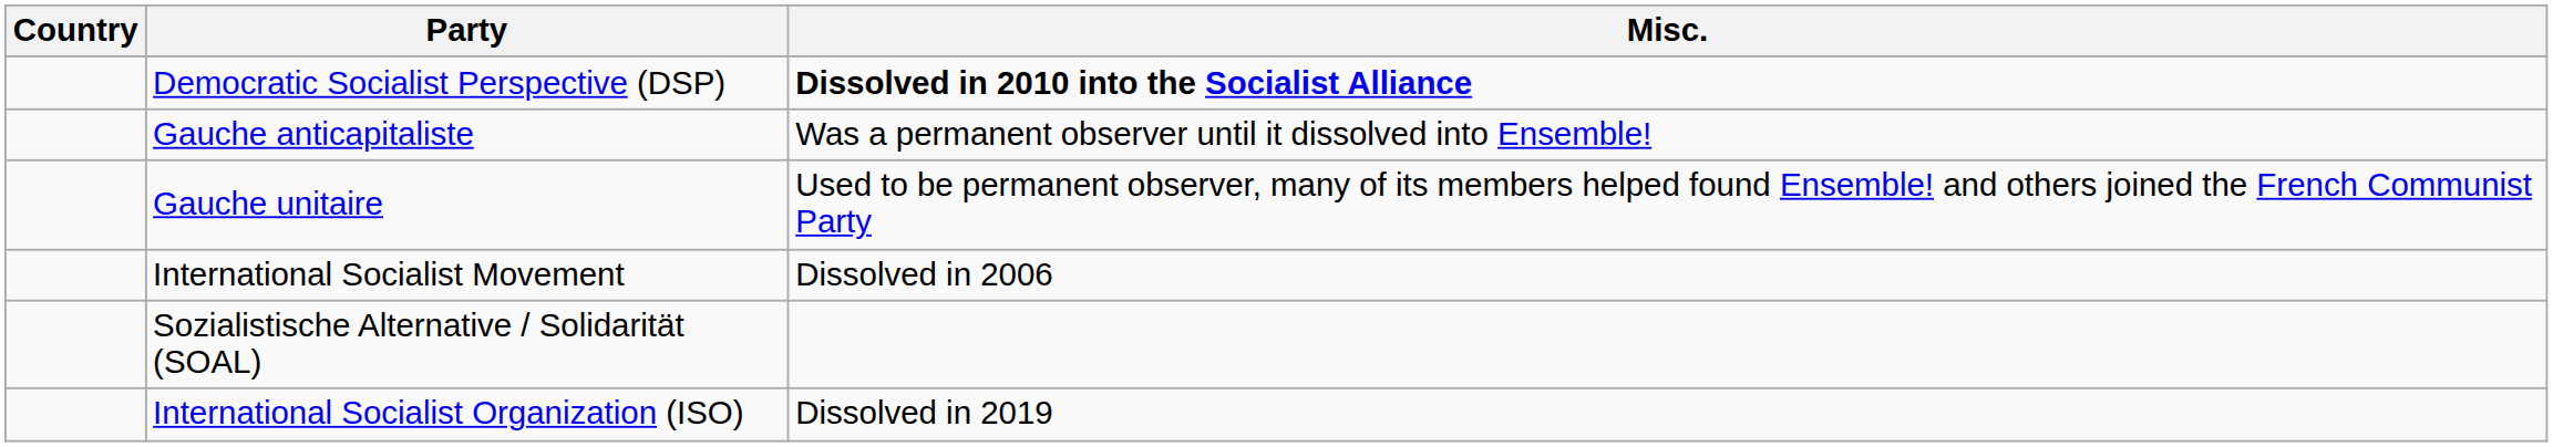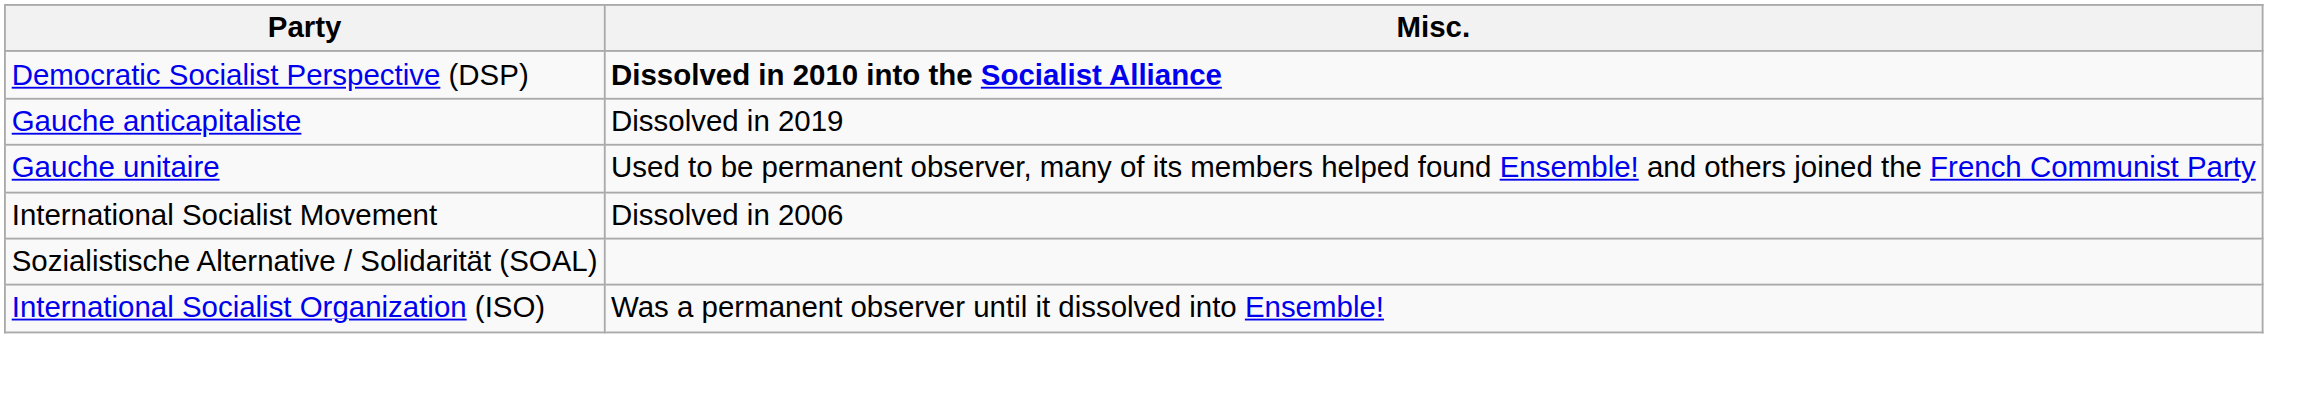 <table class="wikitable">
 <tr>
-<th>Country</th>
 <th>Party</th>
 <th>Misc.</th>
 </tr>
 <tr>
-<td></td>
 <td><a href='#'>Democratic Socialist Perspective</a> (DSP)</td>
 <td><strong>Dissolved in 2010 into the <a href='#'>Socialist Alliance</a></strong></td>
 </tr>
 <tr>
-<td></td>
 <td><a href='#'>Gauche anticapitaliste</a></td>
-<td>Was a permanent observer until it dissolved into <a href='#'>Ensemble!</a></td>
+<td>Dissolved in 2019</td>
 </tr>
 <tr>
-<td></td>
 <td><a href='#'>Gauche unitaire</a></td>
 <td>Used to be permanent observer, many of its members helped found <a href='#'>Ensemble!</a> and others joined the <a href='#'>French Communist Party</a></td>
 </tr>
 <tr>
-<td></td>
 <td>International Socialist Movement</td>
 <td>Dissolved in 2006</td>
 </tr>
 <tr>
-<td></td>
 <td>Sozialistische Alternative / Solidarität (SOAL)</td>
 <td></td>
 </tr>
 <tr>
-<td></td>
 <td><a href='#'>International Socialist Organization</a> (ISO)</td>
-<td>Dissolved in 2019</td>
+<td>Was a permanent observer until it dissolved into <a href='#'>Ensemble!</a></td>
 </tr>
 </table>
